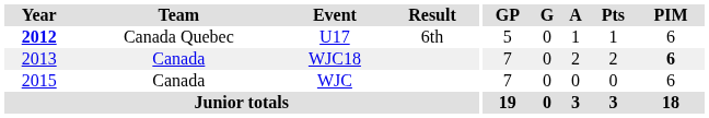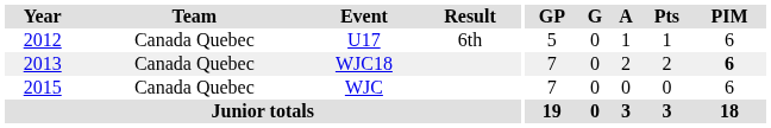 <table border="0" cellpadding="1" cellspacing="0" ID="Table3" style="text-align:center; width:40em">
 <tr ALIGN="center" bgcolor="#e0e0e0">
 <th>Year</th>
 <th>Team</th>
 <th>Event</th>
 <th>Result</th>
 <th rowspan="99" bgcolor="#ffffff"></th>
 <th>GP</th>
 <th>G</th>
 <th>A</th>
 <th>Pts</th>
 <th>PIM</th>
 </tr>
 <tr>
-<td><strong><a href='#'>2012</a></strong></td>
+<td><a href='#'>2012</a></td>
 <td>Canada Quebec</td>
 <td><a href='#'>U17</a></td>
 <td>6th</td>
 <td>5</td>
 <td>0</td>
 <td>1</td>
 <td>1</td>
 <td>6</td>
 </tr>
 <tr ALIGN="center" bgcolor="#f0f0f0">
 <td><a href='#'>2013</a></td>
-<td><a href='#'>Canada</a></td>
+<td>Canada Quebec</td>
 <td><a href='#'>WJC18</a></td>
 <td></td>
 <td>7</td>
 <td>0</td>
 <td>2</td>
 <td>2</td>
 <td><strong>6</strong></td>
 </tr>
 <tr>
 <td><a href='#'>2015</a></td>
-<td>Canada</td>
+<td>Canada Quebec</td>
 <td><a href='#'>WJC</a></td>
 <td></td>
 <td>7</td>
 <td>0</td>
 <td>0</td>
 <td>0</td>
 <td>6</td>
 </tr>
 <tr bgcolor="#e0e0e0">
 <th colspan="4">Junior totals</th>
 <th>19</th>
 <th>0</th>
 <th>3</th>
 <th>3</th>
 <th>18</th>
 </tr>
 </table>
